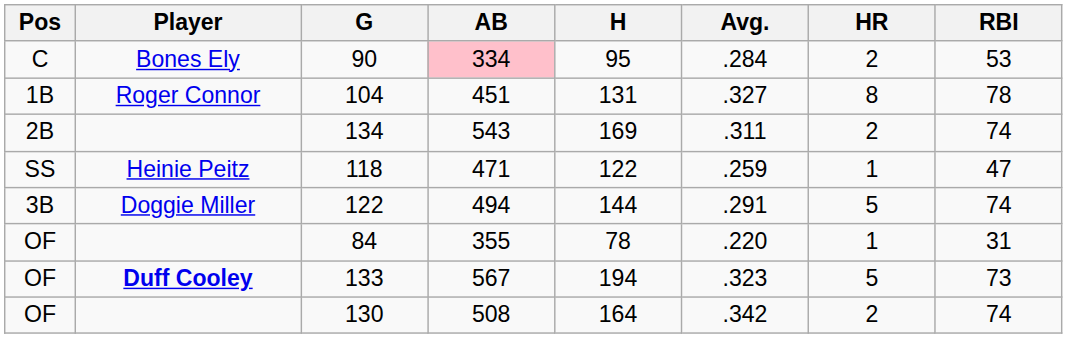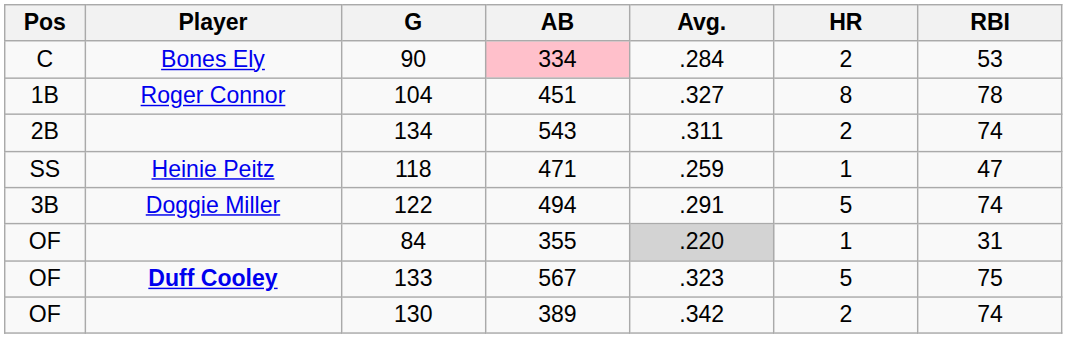 <table class="wikitable sortable">
 <tr>
 <th bgcolor="#DDDDFF" width="5%">Pos</th>
 <th bgcolor="#DDDDFF" width="16%">Player</th>
 <th bgcolor="#DDDDFF" width="9%">G</th>
 <th bgcolor="#DDDDFF" width="9%">AB</th>
-<th bgcolor="#DDDDFF" width="9%">H</th>
 <th bgcolor="#DDDDFF" width="9%">Avg.</th>
 <th bgcolor="#DDDDFF" width="9%">HR</th>
 <th bgcolor="#DDDDFF" width="9%">RBI</th>
 </tr>
 <tr align="center">
 <td>C</td>
 <td><a href='#'>Bones Ely</a></td>
 <td>90</td>
 <td style="background: pink;">334</td>
-<td>95</td>
 <td>.284</td>
 <td>2</td>
 <td>53</td>
 </tr>
 <tr align=center>
 <td>1B</td>
 <td><a href='#'>Roger Connor</a></td>
 <td>104</td>
 <td>451</td>
-<td>131</td>
 <td>.327</td>
 <td>8</td>
 <td>78</td>
 </tr>
 <tr align=center>
 <td>2B</td>
 <td></td>
 <td>134</td>
 <td>543</td>
-<td>169</td>
 <td>.311</td>
 <td>2</td>
 <td>74</td>
 </tr>
 <tr align="center">
 <td>SS</td>
 <td><a href='#'>Heinie Peitz</a></td>
 <td>118</td>
 <td>471</td>
-<td>122</td>
 <td>.259</td>
 <td>1</td>
 <td>47</td>
 </tr>
 <tr align=center>
 <td>3B</td>
 <td><a href='#'>Doggie Miller</a></td>
 <td>122</td>
 <td>494</td>
-<td>144</td>
 <td>.291</td>
 <td>5</td>
 <td>74</td>
 </tr>
 <tr align=center>
 <td>OF</td>
 <td></td>
 <td>84</td>
 <td>355</td>
-<td>78</td>
-<td>.220</td>
+<td style="background: lightgrey;">.220</td>
 <td>1</td>
 <td>31</td>
 </tr>
 <tr align="center">
 <td>OF</td>
 <td><strong><a href='#'>Duff Cooley</a></strong></td>
 <td>133</td>
 <td>567</td>
-<td>194</td>
 <td>.323</td>
 <td>5</td>
-<td>73</td>
+<td>75</td>
 </tr>
 <tr align=center>
 <td>OF</td>
 <td></td>
 <td>130</td>
-<td>508</td>
-<td>164</td>
+<td>389</td>
 <td>.342</td>
 <td>2</td>
 <td>74</td>
 </tr>
 </table>
